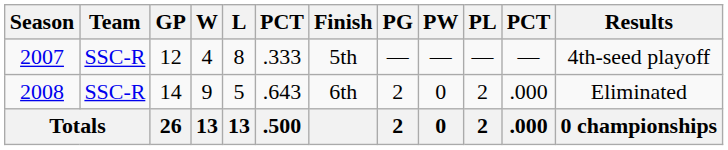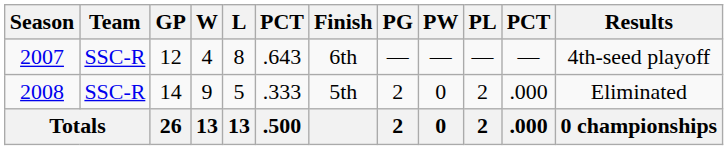 <table class=wikitable style="text-align:center">
 <tr>
 <th>Season</th>
 <th>Team</th>
 <th>GP</th>
 <th>W</th>
 <th>L</th>
 <th>PCT</th>
 <th>Finish</th>
 <th>PG</th>
 <th>PW</th>
 <th>PL</th>
 <th>PCT</th>
 <th>Results</th>
 </tr>
 <tr>
 <td><a href='#'>2007</a></td>
 <td><a href='#'>SSC-R</a></td>
 <td>12</td>
 <td>4</td>
 <td>8</td>
-<td>.333</td>
-<td>5th</td>
+<td>.643</td>
+<td>6th</td>
 <td>—</td>
 <td>—</td>
 <td>—</td>
 <td>—</td>
 <td>4th-seed playoff</td>
 </tr>
 <tr>
 <td><a href='#'>2008</a></td>
 <td><a href='#'>SSC-R</a></td>
 <td>14</td>
 <td>9</td>
 <td>5</td>
-<td>.643</td>
-<td>6th</td>
+<td>.333</td>
+<td>5th</td>
 <td>2</td>
 <td>0</td>
 <td>2</td>
 <td>.000</td>
 <td>Eliminated</td>
 </tr>
 <tr>
 <th colspan="2">Totals</th>
 <th>26</th>
 <th>13</th>
 <th>13</th>
 <th>.500</th>
 <th></th>
 <th>2</th>
 <th>0</th>
 <th>2</th>
 <th>.000</th>
 <th>0 championships</th>
 </tr>
 </table>
